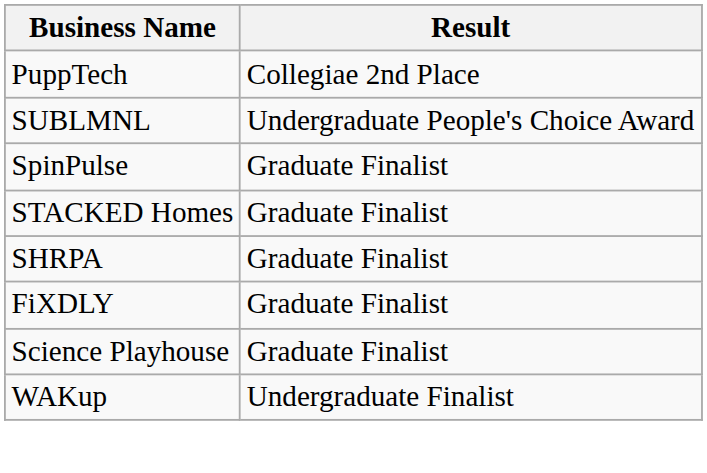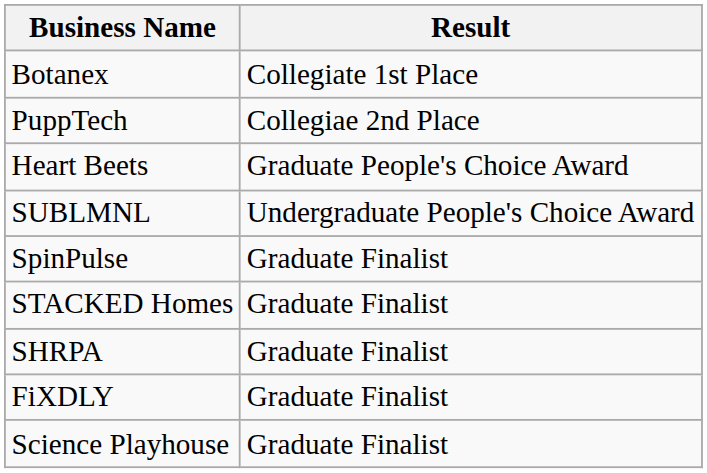 <table class="wikitable">
 <tr>
 <th>Business Name</th>
 <th>Result</th>
 </tr>
 <tr>
+<td>Botanex</td>
+<td>Collegiate 1st Place</td>
+</tr>
+<tr>
 <td>PuppTech</td>
 <td>Collegiae 2nd Place</td>
+</tr>
+<tr>
+<td>Heart Beets</td>
+<td>Graduate People's Choice Award</td>
 </tr>
 <tr>
 <td>SUBLMNL</td>
 <td>Undergraduate People's Choice Award</td>
 </tr>
 <tr>
 <td>SpinPulse</td>
 <td>Graduate Finalist</td>
 </tr>
 <tr>
 <td>STACKED Homes</td>
 <td>Graduate Finalist</td>
 </tr>
 <tr>
 <td>SHRPA</td>
 <td>Graduate Finalist</td>
 </tr>
 <tr>
 <td>FiXDLY</td>
 <td>Graduate Finalist</td>
 </tr>
 <tr>
 <td>Science Playhouse</td>
 <td>Graduate Finalist</td>
 </tr>
-<tr>
-<td>WAKup</td>
-<td>Undergraduate Finalist</td>
-</tr>
 </table>
